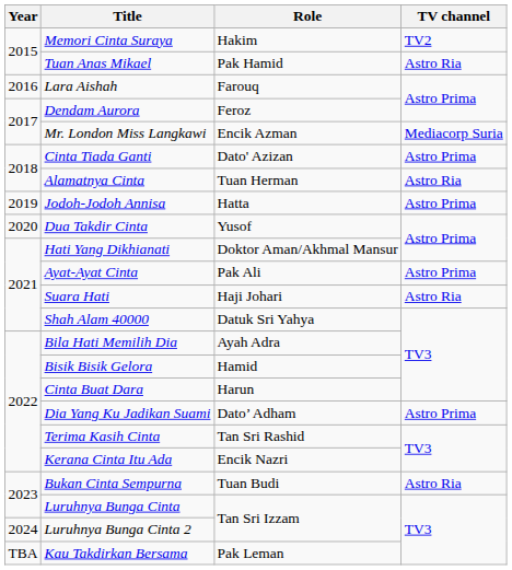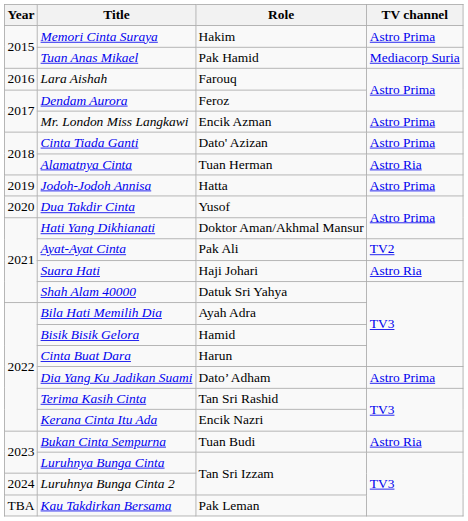 <table class="wikitable plainrowheaders sortable">
 <tr>
 <th scope="col">Year</th>
 <th scope="col">Title</th>
 <th scope="col">Role</th>
 <th scope="col">TV channel</th>
 </tr>
 <tr>
 <td rowspan="2">2015</td>
 <td><em><a href='#'>Memori Cinta Suraya</a></em></td>
 <td>Hakim</td>
-<td><a href='#'>TV2</a></td>
+<td><a href='#'>Astro Prima</a></td>
 </tr>
 <tr>
 <td><em><a href='#'>Tuan Anas Mikael</a></em></td>
 <td>Pak Hamid</td>
-<td><a href='#'>Astro Ria</a></td>
+<td><a href='#'>Mediacorp Suria</a></td>
 </tr>
 <tr>
 <td>2016</td>
 <td><em>Lara Aishah</em></td>
 <td>Farouq</td>
 <td rowspan="2"><a href='#'>Astro Prima</a></td>
 </tr>
 <tr>
 <td rowspan="2">2017</td>
 <td><em><a href='#'>Dendam Aurora</a></em></td>
 <td>Feroz</td>
 </tr>
 <tr>
 <td><em>Mr. London Miss Langkawi</em></td>
 <td>Encik Azman</td>
-<td><a href='#'>Mediacorp Suria</a></td>
+<td><a href='#'>Astro Prima</a></td>
 </tr>
 <tr>
 <td rowspan="2">2018</td>
 <td><em><a href='#'>Cinta Tiada Ganti</a></em></td>
 <td>Dato' Azizan</td>
 <td><a href='#'>Astro Prima</a></td>
 </tr>
 <tr>
 <td><em><a href='#'>Alamatnya Cinta</a></em></td>
 <td>Tuan Herman</td>
 <td><a href='#'>Astro Ria</a></td>
 </tr>
 <tr>
 <td>2019</td>
 <td><em><a href='#'>Jodoh-Jodoh Annisa</a></em></td>
 <td>Hatta</td>
 <td><a href='#'>Astro Prima</a></td>
 </tr>
 <tr>
 <td>2020</td>
 <td><em><a href='#'>Dua Takdir Cinta</a></em></td>
 <td>Yusof</td>
 <td rowspan="2"><a href='#'>Astro Prima</a></td>
 </tr>
 <tr>
 <td rowspan="4">2021</td>
 <td><em><a href='#'>Hati Yang Dikhianati</a></em></td>
 <td>Doktor Aman/Akhmal Mansur</td>
 </tr>
 <tr>
 <td><em><a href='#'>Ayat-Ayat Cinta</a></em></td>
 <td>Pak Ali</td>
-<td><a href='#'>Astro Prima</a></td>
+<td><a href='#'>TV2</a></td>
 </tr>
 <tr>
 <td><em><a href='#'>Suara Hati</a></em></td>
 <td>Haji Johari</td>
 <td><a href='#'>Astro Ria</a></td>
 </tr>
 <tr>
 <td><em><a href='#'>Shah Alam 40000</a></em></td>
 <td>Datuk Sri Yahya</td>
 <td rowspan="4"><a href='#'>TV3</a></td>
 </tr>
 <tr>
 <td rowspan="6">2022</td>
 <td><em><a href='#'>Bila Hati Memilih Dia</a></em></td>
 <td>Ayah Adra</td>
 </tr>
 <tr>
 <td><em><a href='#'>Bisik Bisik Gelora</a></em></td>
 <td>Hamid</td>
 </tr>
 <tr>
 <td><em><a href='#'>Cinta Buat Dara</a></em></td>
 <td>Harun</td>
 </tr>
 <tr>
 <td><em><a href='#'>Dia Yang Ku Jadikan Suami</a></em></td>
 <td>Dato’ Adham</td>
 <td><a href='#'>Astro Prima</a></td>
 </tr>
 <tr>
 <td><em><a href='#'>Terima Kasih Cinta</a></em></td>
 <td>Tan Sri Rashid</td>
 <td rowspan="2"><a href='#'>TV3</a></td>
 </tr>
 <tr>
 <td><em><a href='#'>Kerana Cinta Itu Ada</a></em></td>
 <td>Encik Nazri</td>
 </tr>
 <tr>
 <td rowspan="2">2023</td>
 <td><em><a href='#'>Bukan Cinta Sempurna</a></em></td>
 <td>Tuan Budi</td>
 <td><a href='#'>Astro Ria</a></td>
 </tr>
 <tr>
 <td><em><a href='#'>Luruhnya Bunga Cinta</a></em></td>
 <td rowspan="2">Tan Sri Izzam</td>
 <td rowspan="3"><a href='#'>TV3</a></td>
 </tr>
 <tr>
 <td>2024</td>
 <td><em>Luruhnya Bunga Cinta 2</em></td>
 </tr>
 <tr>
 <td>TBA</td>
 <td><em><a href='#'>Kau Takdirkan Bersama</a></em></td>
 <td>Pak Leman</td>
 </tr>
 </table>
